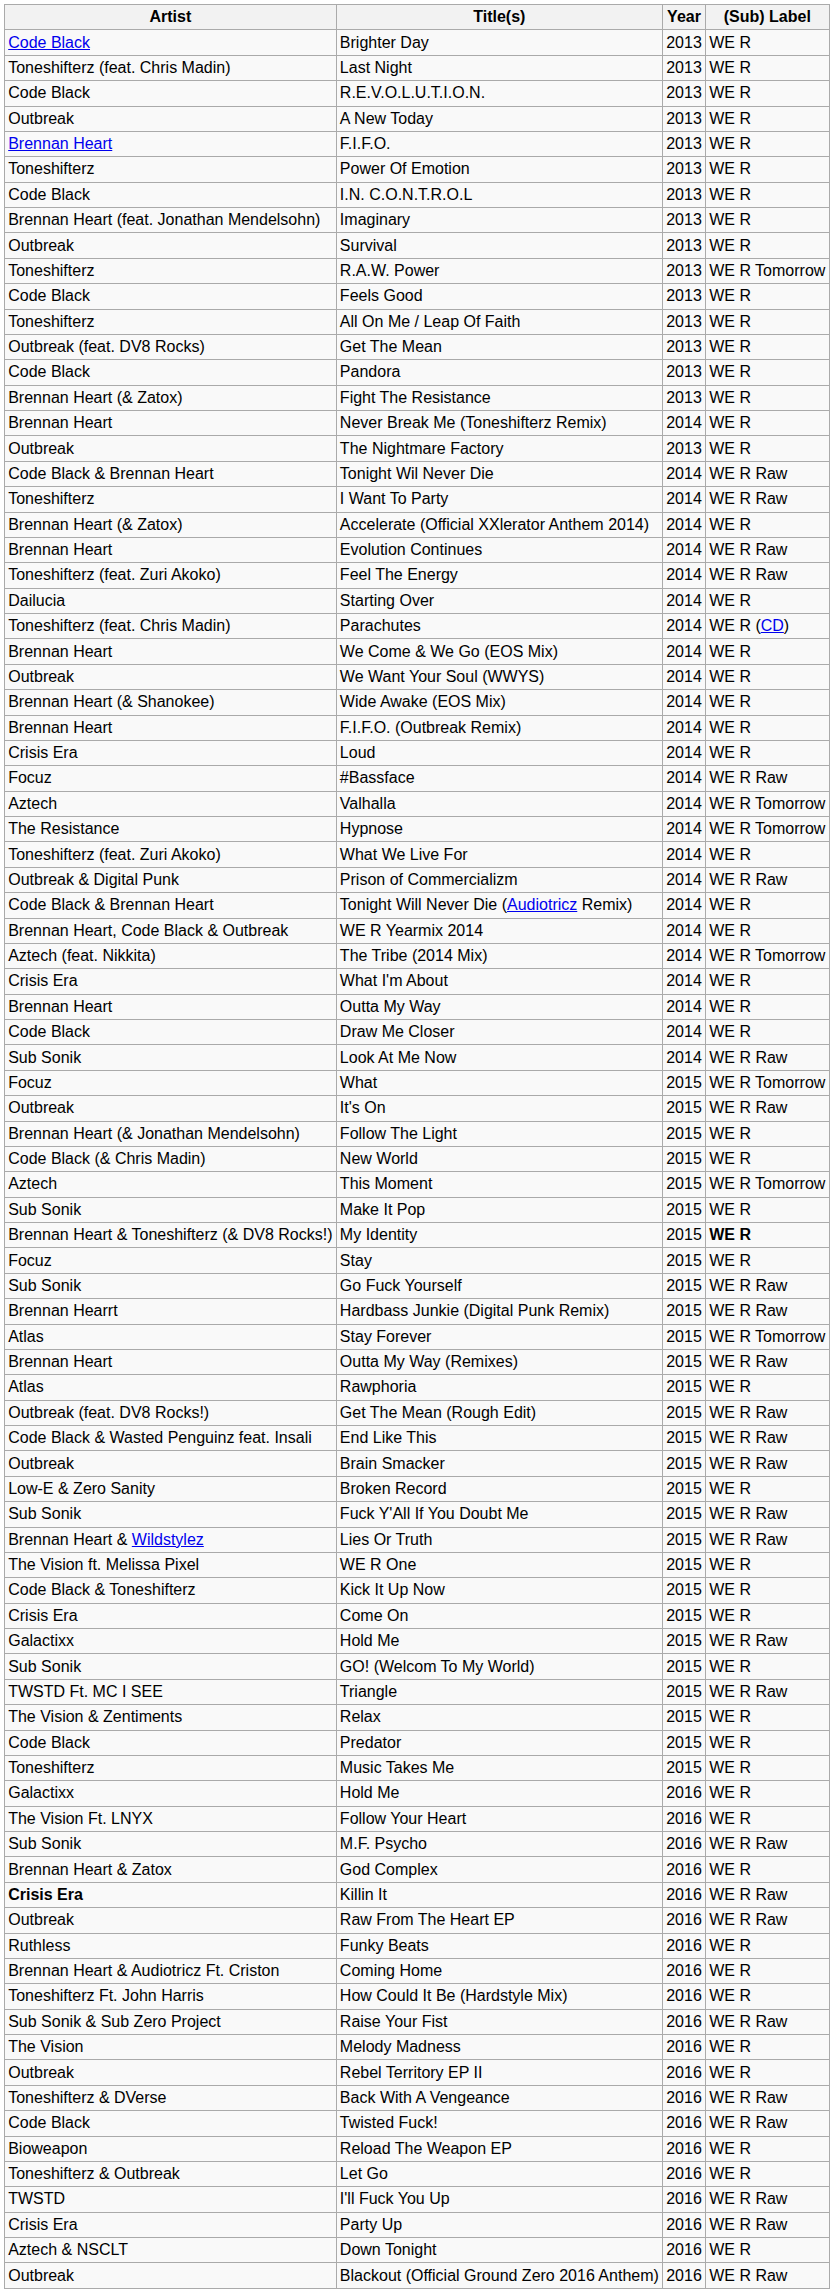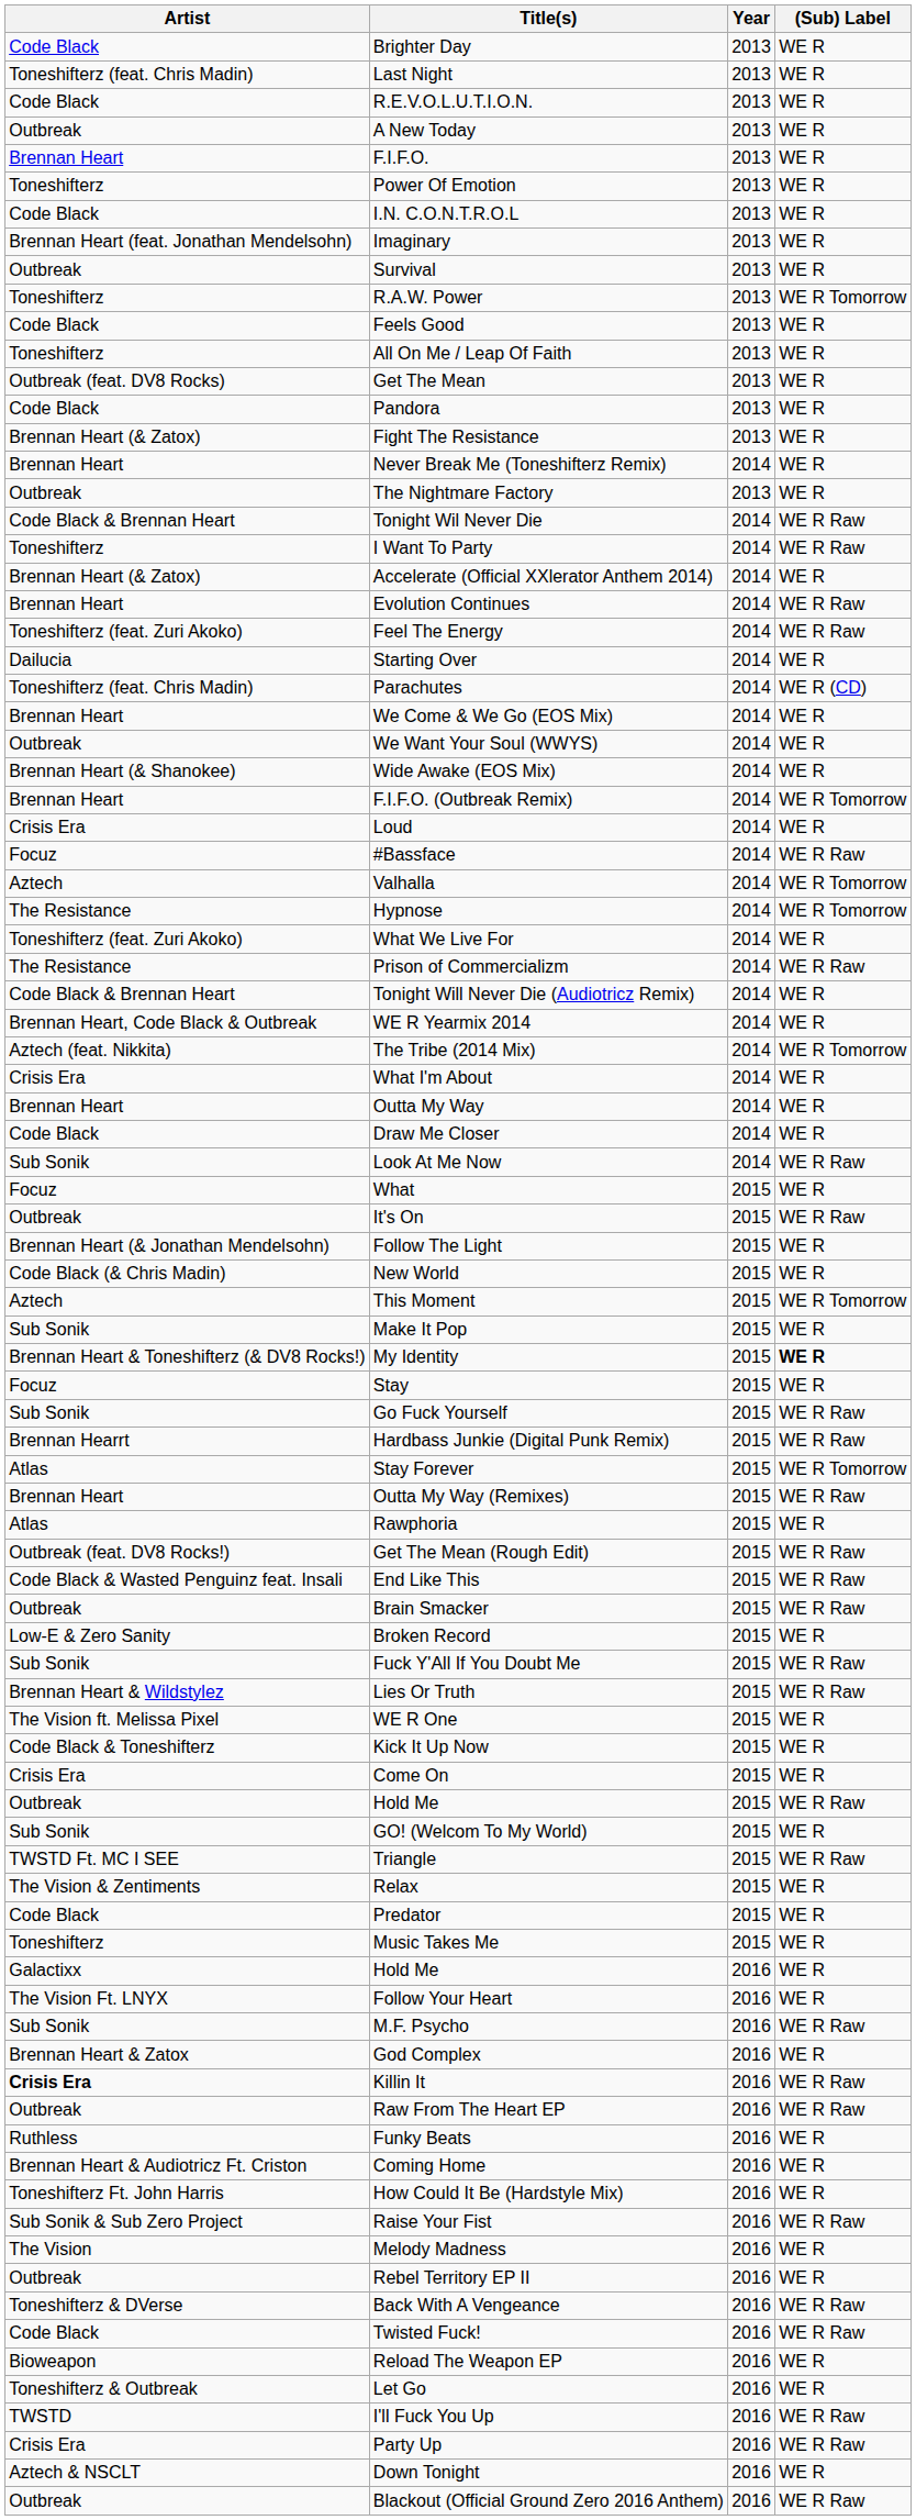 <table class="wikitable sortable">
 <tr>
 <th>Artist</th>
 <th>Title(s)</th>
 <th>Year</th>
 <th>(Sub) Label</th>
 </tr>
 <tr>
 <td><a href='#'>Code Black</a></td>
 <td>Brighter Day</td>
 <td>2013</td>
 <td>WE R</td>
 </tr>
 <tr>
 <td>Toneshifterz (feat. Chris Madin)</td>
 <td>Last Night</td>
 <td>2013</td>
 <td>WE R</td>
 </tr>
 <tr>
 <td>Code Black</td>
 <td>R.E.V.O.L.U.T.I.O.N.</td>
 <td>2013</td>
 <td>WE R</td>
 </tr>
 <tr>
 <td>Outbreak</td>
 <td>A New Today</td>
 <td>2013</td>
 <td>WE R</td>
 </tr>
 <tr>
 <td><a href='#'>Brennan Heart</a></td>
 <td>F.I.F.O.</td>
 <td>2013</td>
 <td>WE R</td>
 </tr>
 <tr>
 <td>Toneshifterz</td>
 <td>Power Of Emotion</td>
 <td>2013</td>
 <td>WE R</td>
 </tr>
 <tr>
 <td>Code Black</td>
 <td>I.N. C.O.N.T.R.O.L</td>
 <td>2013</td>
 <td>WE R</td>
 </tr>
 <tr>
 <td>Brennan Heart (feat. Jonathan Mendelsohn)</td>
 <td>Imaginary</td>
 <td>2013</td>
 <td>WE R</td>
 </tr>
 <tr>
 <td>Outbreak</td>
 <td>Survival</td>
 <td>2013</td>
 <td>WE R</td>
 </tr>
 <tr>
 <td>Toneshifterz</td>
 <td>R.A.W. Power</td>
 <td>2013</td>
 <td>WE R Tomorrow</td>
 </tr>
 <tr>
 <td>Code Black</td>
 <td>Feels Good</td>
 <td>2013</td>
 <td>WE R</td>
 </tr>
 <tr>
 <td>Toneshifterz</td>
 <td>All On Me / Leap Of Faith</td>
 <td>2013</td>
 <td>WE R</td>
 </tr>
 <tr>
 <td>Outbreak (feat. DV8 Rocks)</td>
 <td>Get The Mean</td>
 <td>2013</td>
 <td>WE R</td>
 </tr>
 <tr>
 <td>Code Black</td>
 <td>Pandora</td>
 <td>2013</td>
 <td>WE R</td>
 </tr>
 <tr>
 <td>Brennan Heart (& Zatox)</td>
 <td>Fight The Resistance</td>
 <td>2013</td>
 <td>WE R</td>
 </tr>
 <tr>
 <td>Brennan Heart</td>
 <td>Never Break Me (Toneshifterz Remix)</td>
 <td>2014</td>
 <td>WE R</td>
 </tr>
 <tr>
 <td>Outbreak</td>
 <td>The Nightmare Factory</td>
 <td>2013</td>
 <td>WE R</td>
 </tr>
 <tr>
 <td>Code Black & Brennan Heart</td>
 <td>Tonight Wil Never Die</td>
 <td>2014</td>
 <td>WE R Raw</td>
 </tr>
 <tr>
 <td>Toneshifterz</td>
 <td>I Want To Party</td>
 <td>2014</td>
 <td>WE R Raw</td>
 </tr>
 <tr>
 <td>Brennan Heart (& Zatox)</td>
 <td>Accelerate (Official XXlerator Anthem 2014)</td>
 <td>2014</td>
 <td>WE R</td>
 </tr>
 <tr>
 <td>Brennan Heart</td>
 <td>Evolution Continues</td>
 <td>2014</td>
 <td>WE R Raw</td>
 </tr>
 <tr>
 <td>Toneshifterz (feat. Zuri Akoko)</td>
 <td>Feel The Energy</td>
 <td>2014</td>
 <td>WE R Raw</td>
 </tr>
 <tr>
 <td>Dailucia</td>
 <td>Starting Over</td>
 <td>2014</td>
 <td>WE R</td>
 </tr>
 <tr>
 <td>Toneshifterz (feat. Chris Madin)</td>
 <td>Parachutes</td>
 <td>2014</td>
 <td>WE R (<a href='#'>CD</a>)</td>
 </tr>
 <tr>
 <td>Brennan Heart</td>
 <td>We Come & We Go (EOS Mix)</td>
 <td>2014</td>
 <td>WE R</td>
 </tr>
 <tr>
 <td>Outbreak</td>
 <td>We Want Your Soul (WWYS)</td>
 <td>2014</td>
 <td>WE R</td>
 </tr>
 <tr>
 <td>Brennan Heart (& Shanokee)</td>
 <td>Wide Awake (EOS Mix)</td>
 <td>2014</td>
 <td>WE R</td>
 </tr>
 <tr>
 <td>Brennan Heart</td>
 <td>F.I.F.O. (Outbreak Remix)</td>
 <td>2014</td>
-<td>WE R</td>
+<td>WE R Tomorrow</td>
 </tr>
 <tr>
 <td>Crisis Era</td>
 <td>Loud</td>
 <td>2014</td>
 <td>WE R</td>
 </tr>
 <tr>
 <td>Focuz</td>
 <td>#Bassface</td>
 <td>2014</td>
 <td>WE R Raw</td>
 </tr>
 <tr>
 <td>Aztech</td>
 <td>Valhalla</td>
 <td>2014</td>
 <td>WE R Tomorrow</td>
 </tr>
 <tr>
 <td>The Resistance</td>
 <td>Hypnose</td>
 <td>2014</td>
 <td>WE R Tomorrow</td>
 </tr>
 <tr>
 <td>Toneshifterz (feat. Zuri Akoko)</td>
 <td>What We Live For</td>
 <td>2014</td>
 <td>WE R</td>
 </tr>
 <tr>
-<td>Outbreak & Digital Punk</td>
+<td>The Resistance</td>
 <td>Prison of Commercializm</td>
 <td>2014</td>
 <td>WE R Raw</td>
 </tr>
 <tr>
 <td>Code Black & Brennan Heart</td>
 <td>Tonight Will Never Die (<a href='#'>Audiotricz</a> Remix)</td>
 <td>2014</td>
 <td>WE R</td>
 </tr>
 <tr>
 <td>Brennan Heart, Code Black & Outbreak</td>
 <td>WE R Yearmix 2014</td>
 <td>2014</td>
 <td>WE R</td>
 </tr>
 <tr>
 <td>Aztech (feat. Nikkita)</td>
 <td>The Tribe (2014 Mix)</td>
 <td>2014</td>
 <td>WE R Tomorrow</td>
 </tr>
 <tr>
 <td>Crisis Era</td>
 <td>What I'm About</td>
 <td>2014</td>
 <td>WE R</td>
 </tr>
 <tr>
 <td>Brennan Heart</td>
 <td>Outta My Way</td>
 <td>2014</td>
 <td>WE R</td>
 </tr>
 <tr>
 <td>Code Black</td>
 <td>Draw Me Closer</td>
 <td>2014</td>
 <td>WE R</td>
 </tr>
 <tr>
 <td>Sub Sonik</td>
 <td>Look At Me Now</td>
 <td>2014</td>
 <td>WE R Raw</td>
 </tr>
 <tr>
 <td>Focuz</td>
 <td>What</td>
 <td>2015</td>
-<td>WE R Tomorrow</td>
+<td>WE R</td>
 </tr>
 <tr>
 <td>Outbreak</td>
 <td>It's On</td>
 <td>2015</td>
 <td>WE R Raw</td>
 </tr>
 <tr>
 <td>Brennan Heart (& Jonathan Mendelsohn)</td>
 <td>Follow The Light</td>
 <td>2015</td>
 <td>WE R</td>
 </tr>
 <tr>
 <td>Code Black (& Chris Madin)</td>
 <td>New World</td>
 <td>2015</td>
 <td>WE R</td>
 </tr>
 <tr>
 <td>Aztech</td>
 <td>This Moment</td>
 <td>2015</td>
 <td>WE R Tomorrow</td>
 </tr>
 <tr>
 <td>Sub Sonik</td>
 <td>Make It Pop</td>
 <td>2015</td>
 <td>WE R</td>
 </tr>
 <tr>
 <td>Brennan Heart & Toneshifterz (& DV8 Rocks!)</td>
 <td>My Identity</td>
 <td>2015</td>
 <td><strong>WE R</strong></td>
 </tr>
 <tr>
 <td>Focuz</td>
 <td>Stay</td>
 <td>2015</td>
 <td>WE R</td>
 </tr>
 <tr>
 <td>Sub Sonik</td>
 <td>Go Fuck Yourself</td>
 <td>2015</td>
 <td>WE R Raw</td>
 </tr>
 <tr>
 <td>Brennan Hearrt</td>
 <td>Hardbass Junkie (Digital Punk Remix)</td>
 <td>2015</td>
 <td>WE R Raw</td>
 </tr>
 <tr>
 <td>Atlas</td>
 <td>Stay Forever</td>
 <td>2015</td>
 <td>WE R Tomorrow</td>
 </tr>
 <tr>
 <td>Brennan Heart</td>
 <td>Outta My Way (Remixes)</td>
 <td>2015</td>
 <td>WE R Raw</td>
 </tr>
 <tr>
 <td>Atlas</td>
 <td>Rawphoria</td>
 <td>2015</td>
 <td>WE R</td>
 </tr>
 <tr>
 <td>Outbreak (feat. DV8 Rocks!)</td>
 <td>Get The Mean (Rough Edit)</td>
 <td>2015</td>
 <td>WE R Raw</td>
 </tr>
 <tr>
 <td>Code Black & Wasted Penguinz feat. Insali</td>
 <td>End Like This</td>
 <td>2015</td>
 <td>WE R Raw</td>
 </tr>
 <tr>
 <td>Outbreak</td>
 <td>Brain Smacker</td>
 <td>2015</td>
 <td>WE R Raw</td>
 </tr>
 <tr>
 <td>Low-E & Zero Sanity</td>
 <td>Broken Record</td>
 <td>2015</td>
 <td>WE R</td>
 </tr>
 <tr>
 <td>Sub Sonik</td>
 <td>Fuck Y'All If You Doubt Me</td>
 <td>2015</td>
 <td>WE R Raw</td>
 </tr>
 <tr>
 <td>Brennan Heart & <a href='#'>Wildstylez</a></td>
 <td>Lies Or Truth</td>
 <td>2015</td>
 <td>WE R Raw</td>
 </tr>
 <tr>
 <td>The Vision ft. Melissa Pixel</td>
 <td>WE R One</td>
 <td>2015</td>
 <td>WE R</td>
 </tr>
 <tr>
 <td>Code Black & Toneshifterz</td>
 <td>Kick It Up Now</td>
 <td>2015</td>
 <td>WE R</td>
 </tr>
 <tr>
 <td>Crisis Era</td>
 <td>Come On</td>
 <td>2015</td>
 <td>WE R</td>
 </tr>
 <tr>
-<td>Galactixx</td>
+<td>Outbreak</td>
 <td>Hold Me</td>
 <td>2015</td>
 <td>WE R Raw</td>
 </tr>
 <tr>
 <td>Sub Sonik</td>
 <td>GO! (Welcom To My World)</td>
 <td>2015</td>
 <td>WE R</td>
 </tr>
 <tr>
 <td>TWSTD Ft. MC I SEE</td>
 <td>Triangle</td>
 <td>2015</td>
 <td>WE R Raw</td>
 </tr>
 <tr>
 <td>The Vision & Zentiments</td>
 <td>Relax</td>
 <td>2015</td>
 <td>WE R</td>
 </tr>
 <tr>
 <td>Code Black</td>
 <td>Predator</td>
 <td>2015</td>
 <td>WE R</td>
 </tr>
 <tr>
 <td>Toneshifterz</td>
 <td>Music Takes Me</td>
 <td>2015</td>
 <td>WE R</td>
 </tr>
 <tr>
 <td>Galactixx</td>
 <td>Hold Me</td>
 <td>2016</td>
 <td>WE R</td>
 </tr>
 <tr>
 <td>The Vision Ft. LNYX</td>
 <td>Follow Your Heart</td>
 <td>2016</td>
 <td>WE R</td>
 </tr>
 <tr>
 <td>Sub Sonik</td>
 <td>M.F. Psycho</td>
 <td>2016</td>
 <td>WE R Raw</td>
 </tr>
 <tr>
 <td>Brennan Heart & Zatox</td>
 <td>God Complex</td>
 <td>2016</td>
 <td>WE R</td>
 </tr>
 <tr>
 <td><strong>Crisis Era</strong></td>
 <td>Killin It</td>
 <td>2016</td>
 <td>WE R Raw</td>
 </tr>
 <tr>
 <td>Outbreak</td>
 <td>Raw From The Heart EP</td>
 <td>2016</td>
 <td>WE R Raw</td>
 </tr>
 <tr>
 <td>Ruthless</td>
 <td>Funky Beats</td>
 <td>2016</td>
 <td>WE R</td>
 </tr>
 <tr>
 <td>Brennan Heart & Audiotricz Ft. Criston</td>
 <td>Coming Home</td>
 <td>2016</td>
 <td>WE R</td>
 </tr>
 <tr>
 <td>Toneshifterz Ft. John Harris</td>
 <td>How Could It Be (Hardstyle Mix)</td>
 <td>2016</td>
 <td>WE R</td>
 </tr>
 <tr>
 <td>Sub Sonik & Sub Zero Project</td>
 <td>Raise Your Fist</td>
 <td>2016</td>
 <td>WE R Raw</td>
 </tr>
 <tr>
 <td>The Vision</td>
 <td>Melody Madness</td>
 <td>2016</td>
 <td>WE R</td>
 </tr>
 <tr>
 <td>Outbreak</td>
 <td>Rebel Territory EP II</td>
 <td>2016</td>
 <td>WE R</td>
 </tr>
 <tr>
 <td>Toneshifterz & DVerse</td>
 <td>Back With A Vengeance</td>
 <td>2016</td>
 <td>WE R Raw</td>
 </tr>
 <tr>
 <td>Code Black</td>
 <td>Twisted Fuck!</td>
 <td>2016</td>
 <td>WE R Raw</td>
 </tr>
 <tr>
 <td>Bioweapon</td>
 <td>Reload The Weapon EP</td>
 <td>2016</td>
 <td>WE R</td>
 </tr>
 <tr>
 <td>Toneshifterz & Outbreak</td>
 <td>Let Go</td>
 <td>2016</td>
 <td>WE R</td>
 </tr>
 <tr>
 <td>TWSTD</td>
 <td>I'll Fuck You Up</td>
 <td>2016</td>
 <td>WE R Raw</td>
 </tr>
 <tr>
 <td>Crisis Era</td>
 <td>Party Up</td>
 <td>2016</td>
 <td>WE R Raw</td>
 </tr>
 <tr>
 <td>Aztech & NSCLT</td>
 <td>Down Tonight</td>
 <td>2016</td>
 <td>WE R</td>
 </tr>
 <tr>
 <td>Outbreak</td>
 <td>Blackout (Official Ground Zero 2016 Anthem)</td>
 <td>2016</td>
 <td>WE R Raw</td>
 </tr>
 </table>
